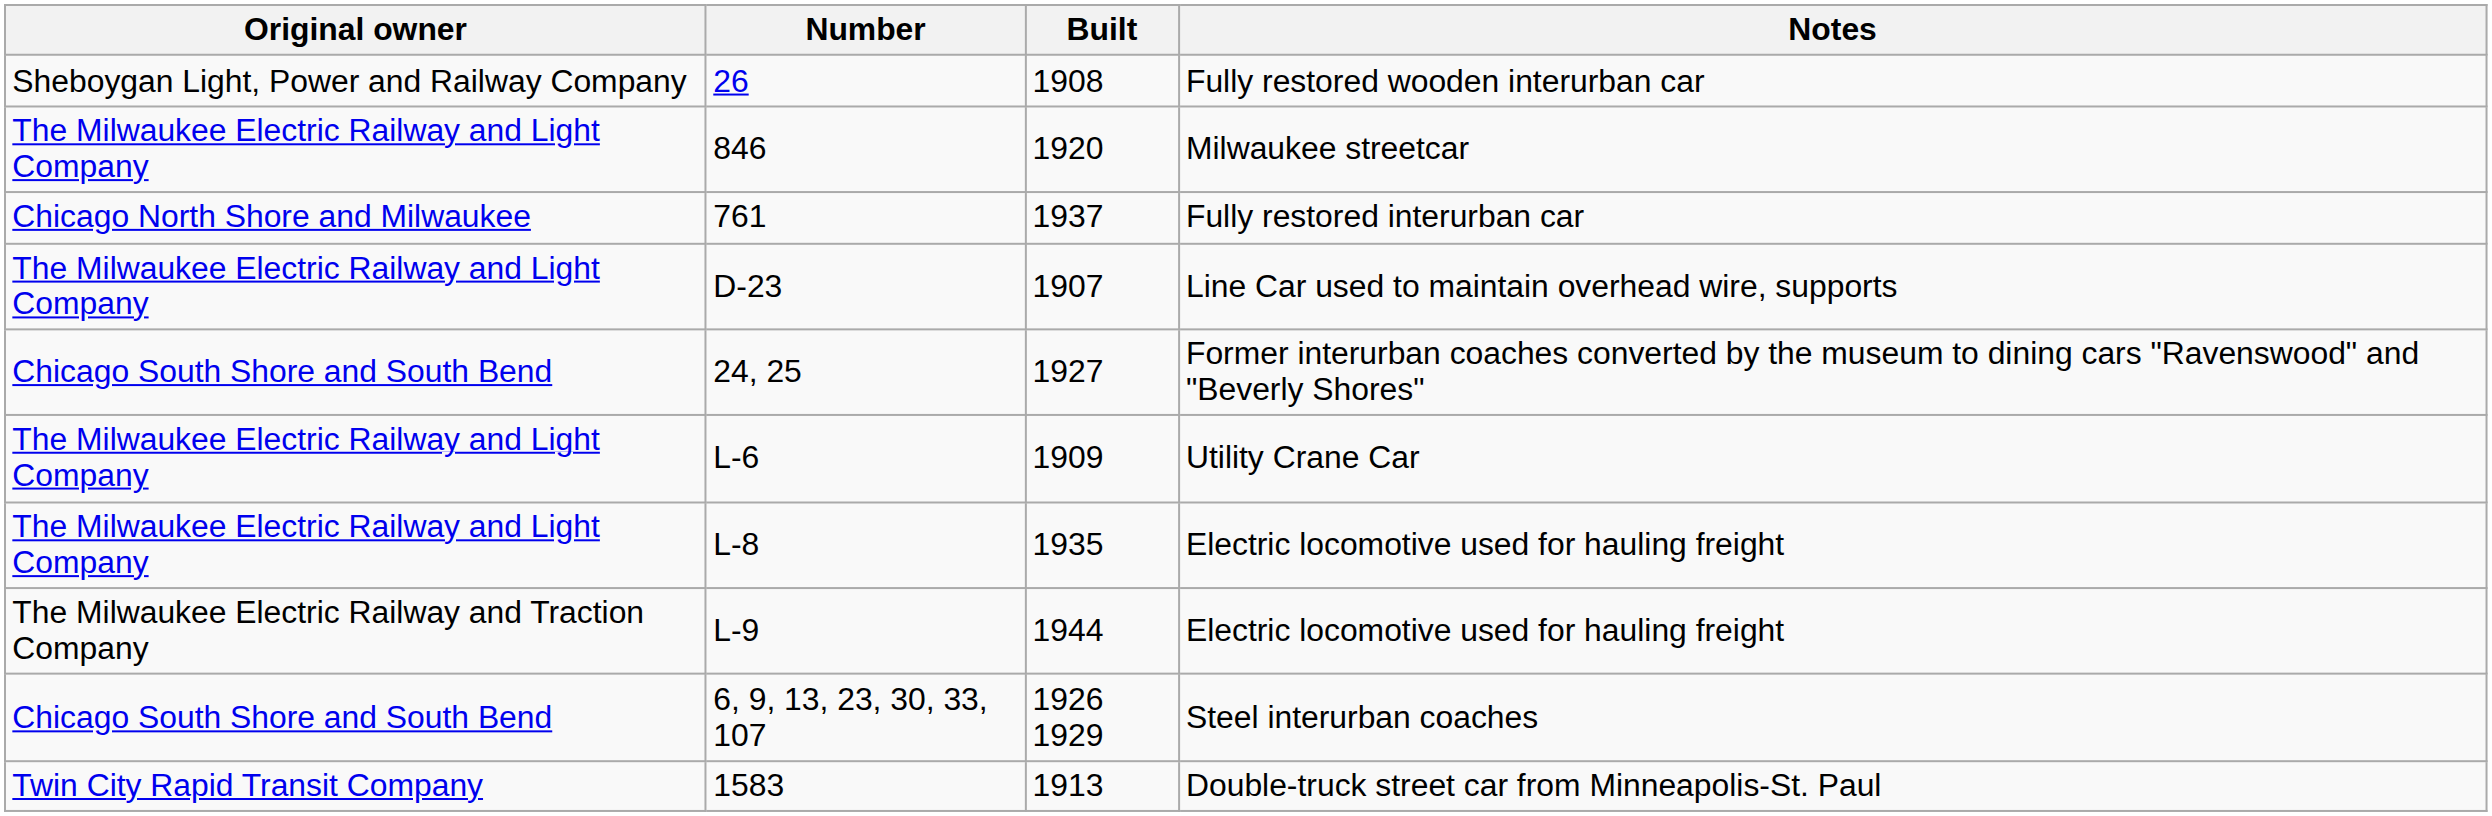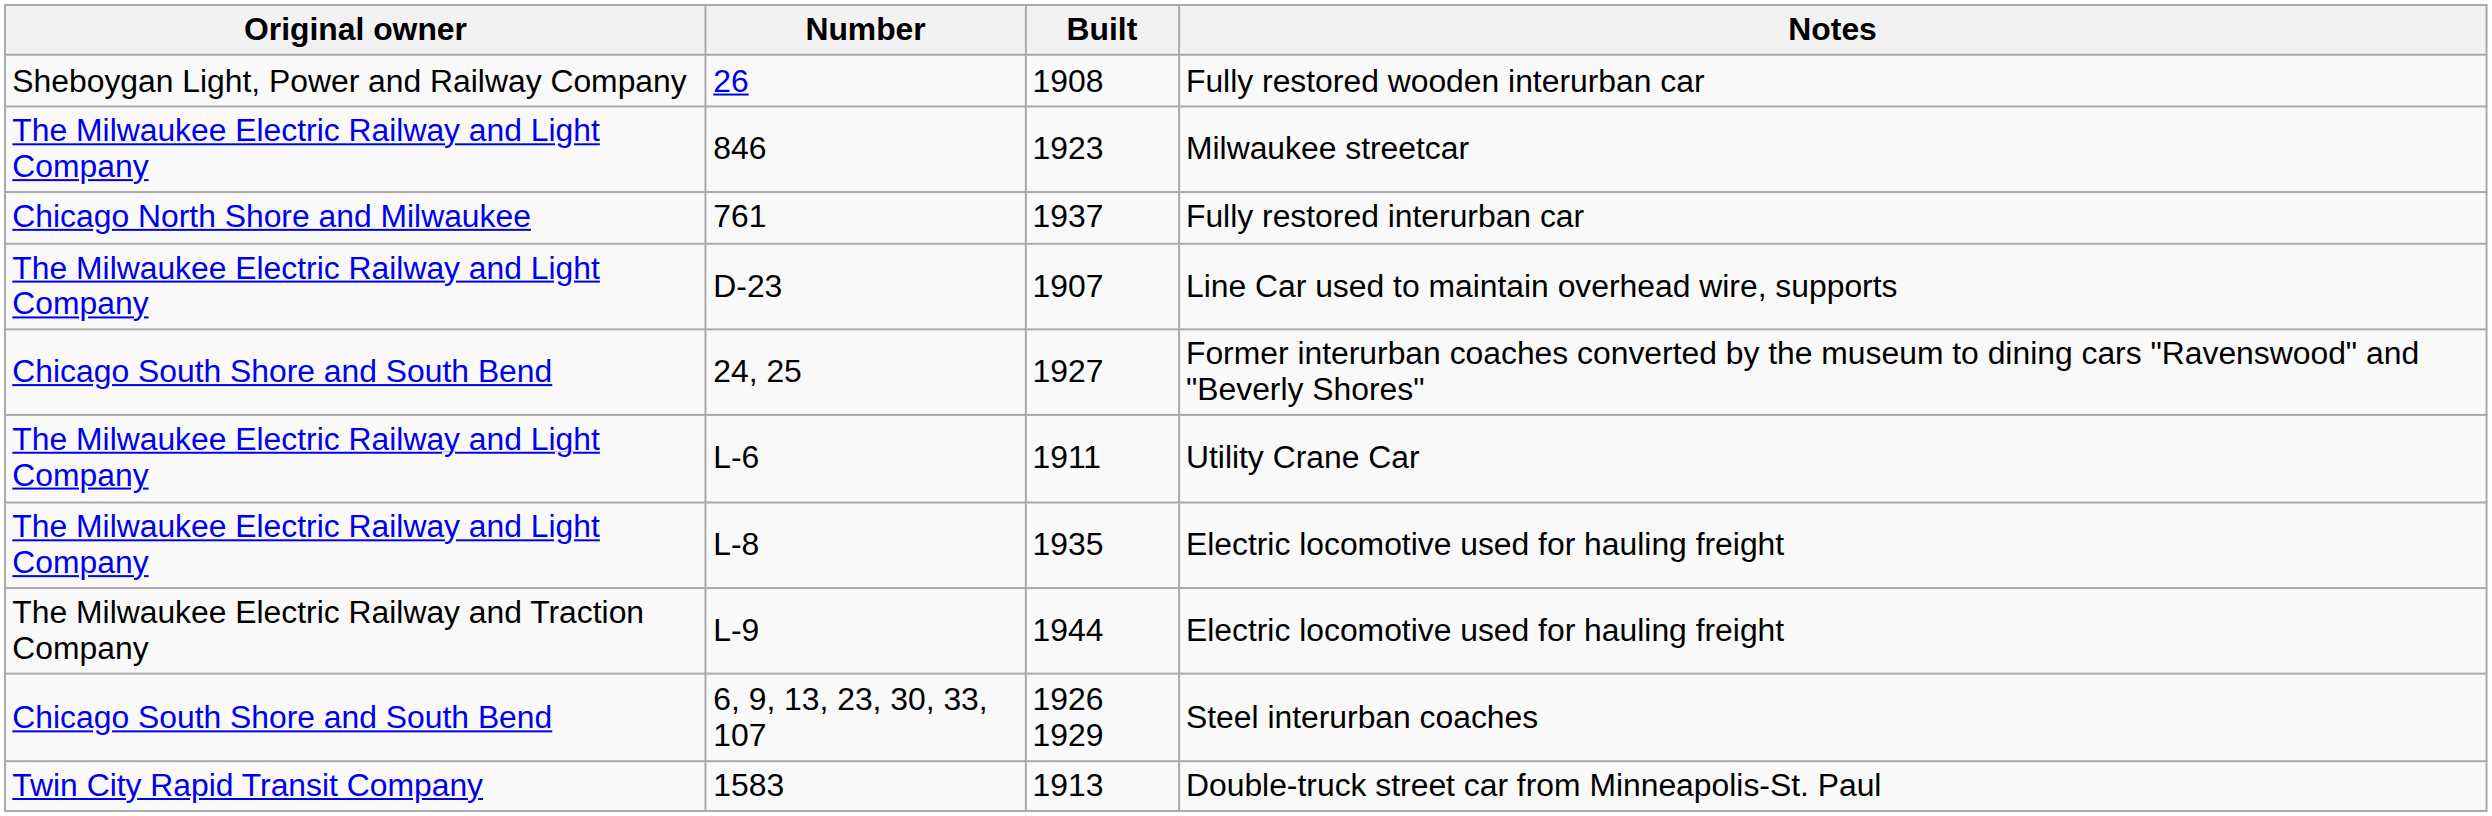 <table class="wikitable sortable">
 <tr>
 <th>Original owner</th>
 <th>Number</th>
 <th>Built</th>
 <th class=unsortable>Notes</th>
 </tr>
 <tr>
 <td>Sheboygan Light, Power and Railway Company</td>
 <td><a href='#'>26</a></td>
 <td>1908</td>
 <td>Fully restored wooden interurban car</td>
 </tr>
 <tr>
 <td><a href='#'>The Milwaukee Electric Railway and Light Company</a></td>
 <td>846</td>
-<td>1920</td>
+<td>1923</td>
 <td>Milwaukee streetcar</td>
 </tr>
 <tr>
 <td><a href='#'>Chicago North Shore and Milwaukee</a></td>
 <td>761</td>
 <td>1937</td>
 <td>Fully restored interurban car</td>
 </tr>
 <tr>
 <td><a href='#'>The Milwaukee Electric Railway and Light Company</a></td>
 <td>D-23</td>
 <td>1907</td>
 <td>Line Car used to maintain overhead wire, supports</td>
 </tr>
 <tr>
 <td><a href='#'>Chicago South Shore and South Bend</a></td>
 <td>24, 25</td>
 <td>1927</td>
 <td>Former interurban coaches converted by the museum to dining cars "Ravenswood" and "Beverly Shores"</td>
 </tr>
 <tr>
 <td><a href='#'>The Milwaukee Electric Railway and Light Company</a></td>
 <td>L-6</td>
-<td>1909</td>
+<td>1911</td>
 <td>Utility Crane Car</td>
 </tr>
 <tr>
 <td><a href='#'>The Milwaukee Electric Railway and Light Company</a></td>
 <td>L-8</td>
 <td>1935</td>
 <td>Electric locomotive used for hauling freight</td>
 </tr>
 <tr>
 <td>The Milwaukee Electric Railway and Traction Company</td>
 <td>L-9</td>
 <td>1944</td>
 <td>Electric locomotive used for hauling freight</td>
 </tr>
 <tr>
 <td><a href='#'>Chicago South Shore and South Bend</a></td>
 <td>6, 9, 13, 23, 30, 33, 107</td>
 <td>1926 1929</td>
 <td>Steel interurban coaches</td>
 </tr>
 <tr>
 <td><a href='#'>Twin City Rapid Transit Company</a></td>
 <td>1583</td>
 <td>1913</td>
 <td>Double-truck street car from Minneapolis-St. Paul</td>
 </tr>
 </table>
